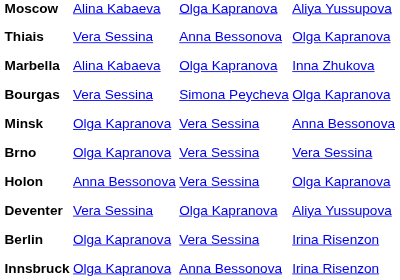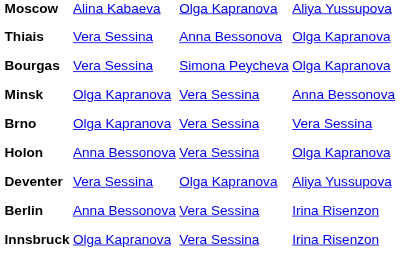 <table>
 <tr>
 <th scope=row style="text-align:left">Moscow</th>
 <td style="height:30px;"> <a href='#'>Alina Kabaeva</a></td>
 <td style="height:30px;"> <a href='#'>Olga Kapranova</a></td>
 <td style="height:30px;"> <a href='#'>Aliya Yussupova</a></td>
 </tr>
 <tr>
 <th scope=row style="text-align:left">Thiais</th>
 <td style="height:30px;"> <a href='#'>Vera Sessina</a></td>
 <td style="height:30px;"> <a href='#'>Anna Bessonova</a></td>
 <td style="height:30px;"> <a href='#'>Olga Kapranova</a></td>
-</tr>
-<tr>
-<th scope=row style="text-align:left">Marbella</th>
-<td style="height:30px;"> <a href='#'>Alina Kabaeva</a></td>
-<td style="height:30px;"> <a href='#'>Olga Kapranova</a></td>
-<td style="height:30px;"> <a href='#'>Inna Zhukova</a></td>
 </tr>
 <tr>
 <th scope=row style="text-align:left">Bourgas</th>
 <td style="height:30px;"> <a href='#'>Vera Sessina</a></td>
 <td style="height:30px;"> <a href='#'>Simona Peycheva</a></td>
 <td style="height:30px;"> <a href='#'>Olga Kapranova</a></td>
 </tr>
 <tr>
 <th scope=row style="text-align:left">Minsk</th>
 <td style="height:30px;"> <a href='#'>Olga Kapranova</a></td>
 <td style="height:30px;"> <a href='#'>Vera Sessina</a></td>
 <td style="height:30px;"> <a href='#'>Anna Bessonova</a></td>
 </tr>
 <tr>
 <th scope=row style="text-align:left">Brno</th>
 <td style="height:30px;"> <a href='#'>Olga Kapranova</a></td>
 <td style="height:30px;"> <a href='#'>Vera Sessina</a></td>
 <td style="height:30px;"> <a href='#'>Vera Sessina</a></td>
 </tr>
 <tr>
 <th scope=row style="text-align:left">Holon</th>
 <td style="height:30px;"> <a href='#'>Anna Bessonova</a></td>
 <td style="height:30px;"> <a href='#'>Vera Sessina</a></td>
 <td style="height:30px;"> <a href='#'>Olga Kapranova</a></td>
 </tr>
 <tr>
 <th scope=row style="text-align:left">Deventer</th>
 <td style="height:30px;"> <a href='#'>Vera Sessina</a></td>
 <td style="height:30px;"> <a href='#'>Olga Kapranova</a></td>
 <td style="height:30px;"> <a href='#'>Aliya Yussupova</a></td>
 </tr>
 <tr>
 <th scope=row style="text-align:left">Berlin</th>
-<td style="height:30px;"> <a href='#'>Olga Kapranova</a></td>
+<td style="height:30px;"> <a href='#'>Anna Bessonova</a></td>
 <td style="height:30px;"> <a href='#'>Vera Sessina</a></td>
 <td style="height:30px;"> <a href='#'>Irina Risenzon</a></td>
 </tr>
 <tr>
 <th scope=row style="text-align:left">Innsbruck</th>
 <td style="height:30px;"> <a href='#'>Olga Kapranova</a></td>
-<td style="height:30px;"> <a href='#'>Anna Bessonova</a></td>
+<td style="height:30px;"> <a href='#'>Vera Sessina</a></td>
 <td style="height:30px;"> <a href='#'>Irina Risenzon</a></td>
 </tr>
 <tr>
 </tr>
 </table>
